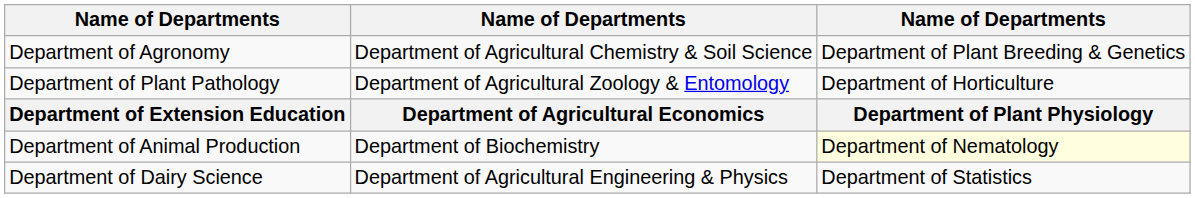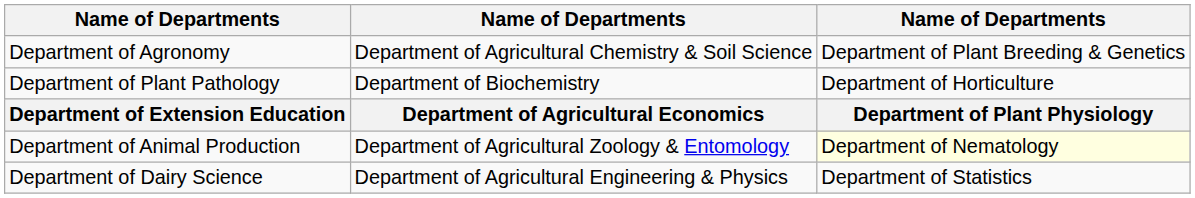 <table class="wikitable">
 <tr>
 <th>Name of Departments</th>
 <th>Name of Departments</th>
 <th>Name of Departments</th>
 </tr>
 <tr>
 <td>Department of Agronomy</td>
 <td>Department of Agricultural Chemistry & Soil Science</td>
 <td>Department of Plant Breeding & Genetics</td>
 </tr>
 <tr>
 <td>Department of Plant Pathology</td>
-<td>Department of Agricultural Zoology & <a href='#'>Entomology</a></td>
+<td>Department of Biochemistry</td>
 <td>Department of Horticulture</td>
 </tr>
 <tr>
 <th><strong>Department of Extension Education</strong></th>
 <th>Department of Agricultural Economics</th>
 <th>Department of Plant Physiology</th>
 </tr>
 <tr>
 <td>Department of Animal Production</td>
-<td>Department of Biochemistry</td>
+<td>Department of Agricultural Zoology & <a href='#'>Entomology</a></td>
 <td style="background: lightyellow;">Department of Nematology</td>
 </tr>
 <tr>
 <td>Department of Dairy Science</td>
 <td>Department of Agricultural Engineering & Physics</td>
 <td>Department of Statistics</td>
 </tr>
 </table>
